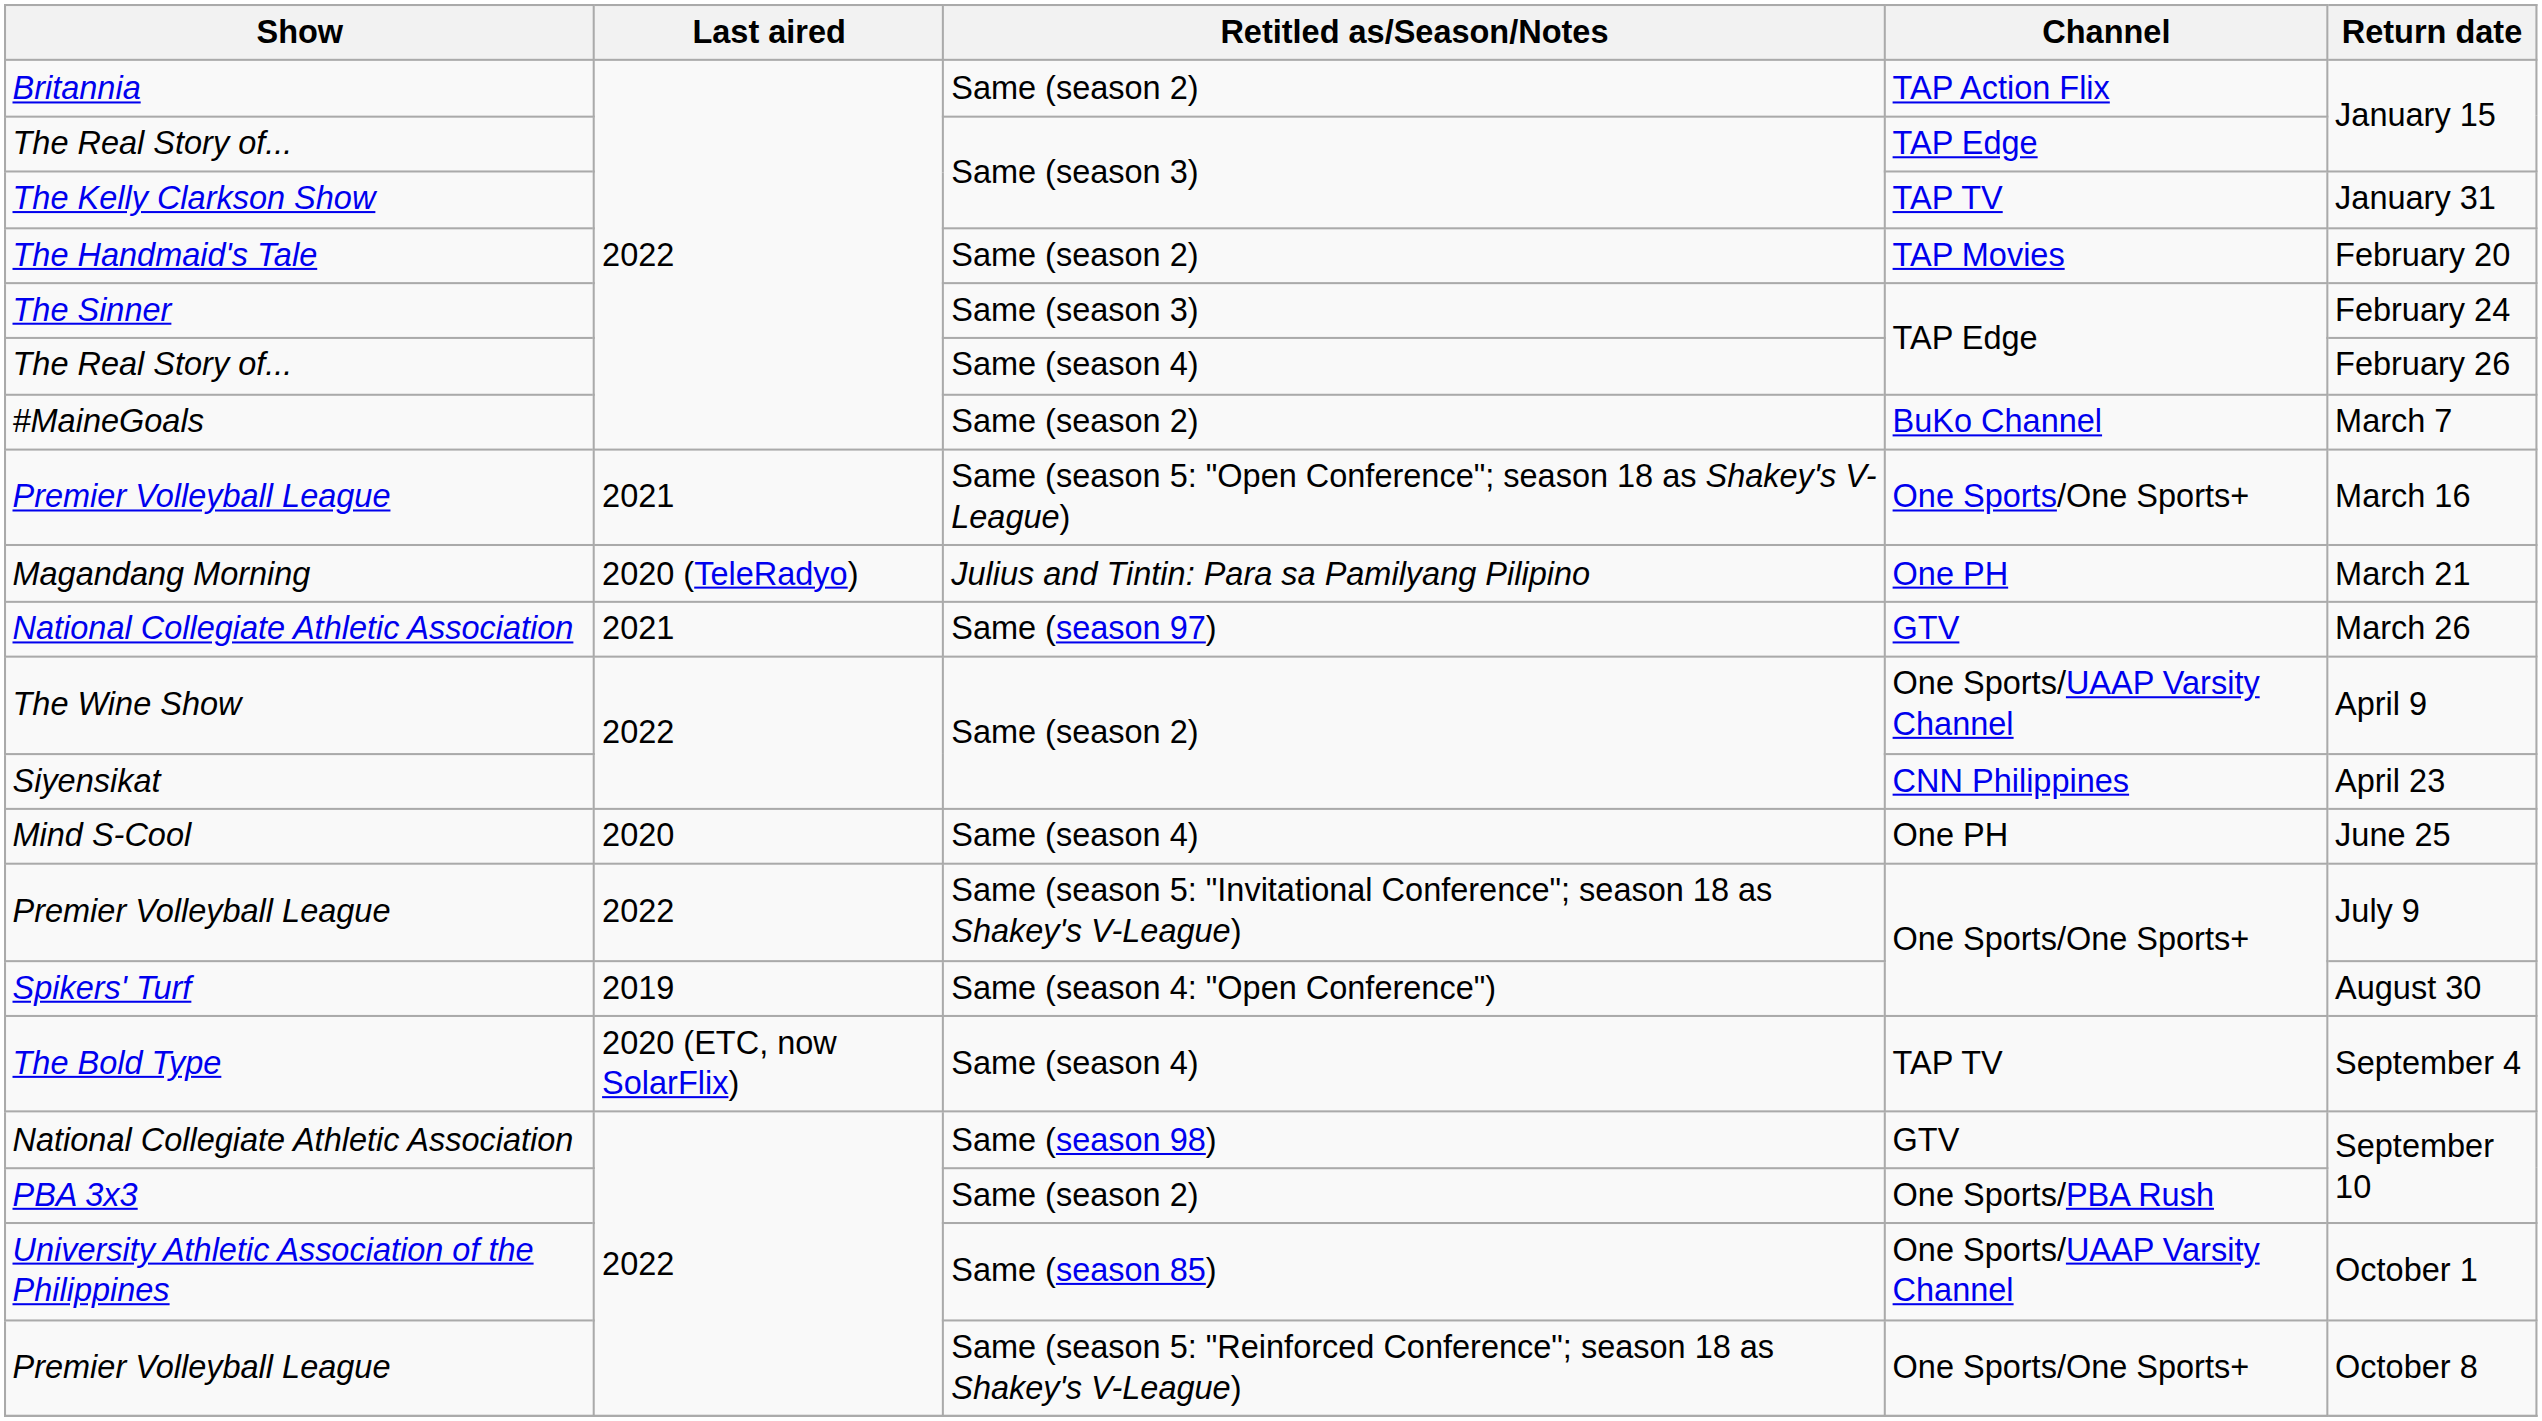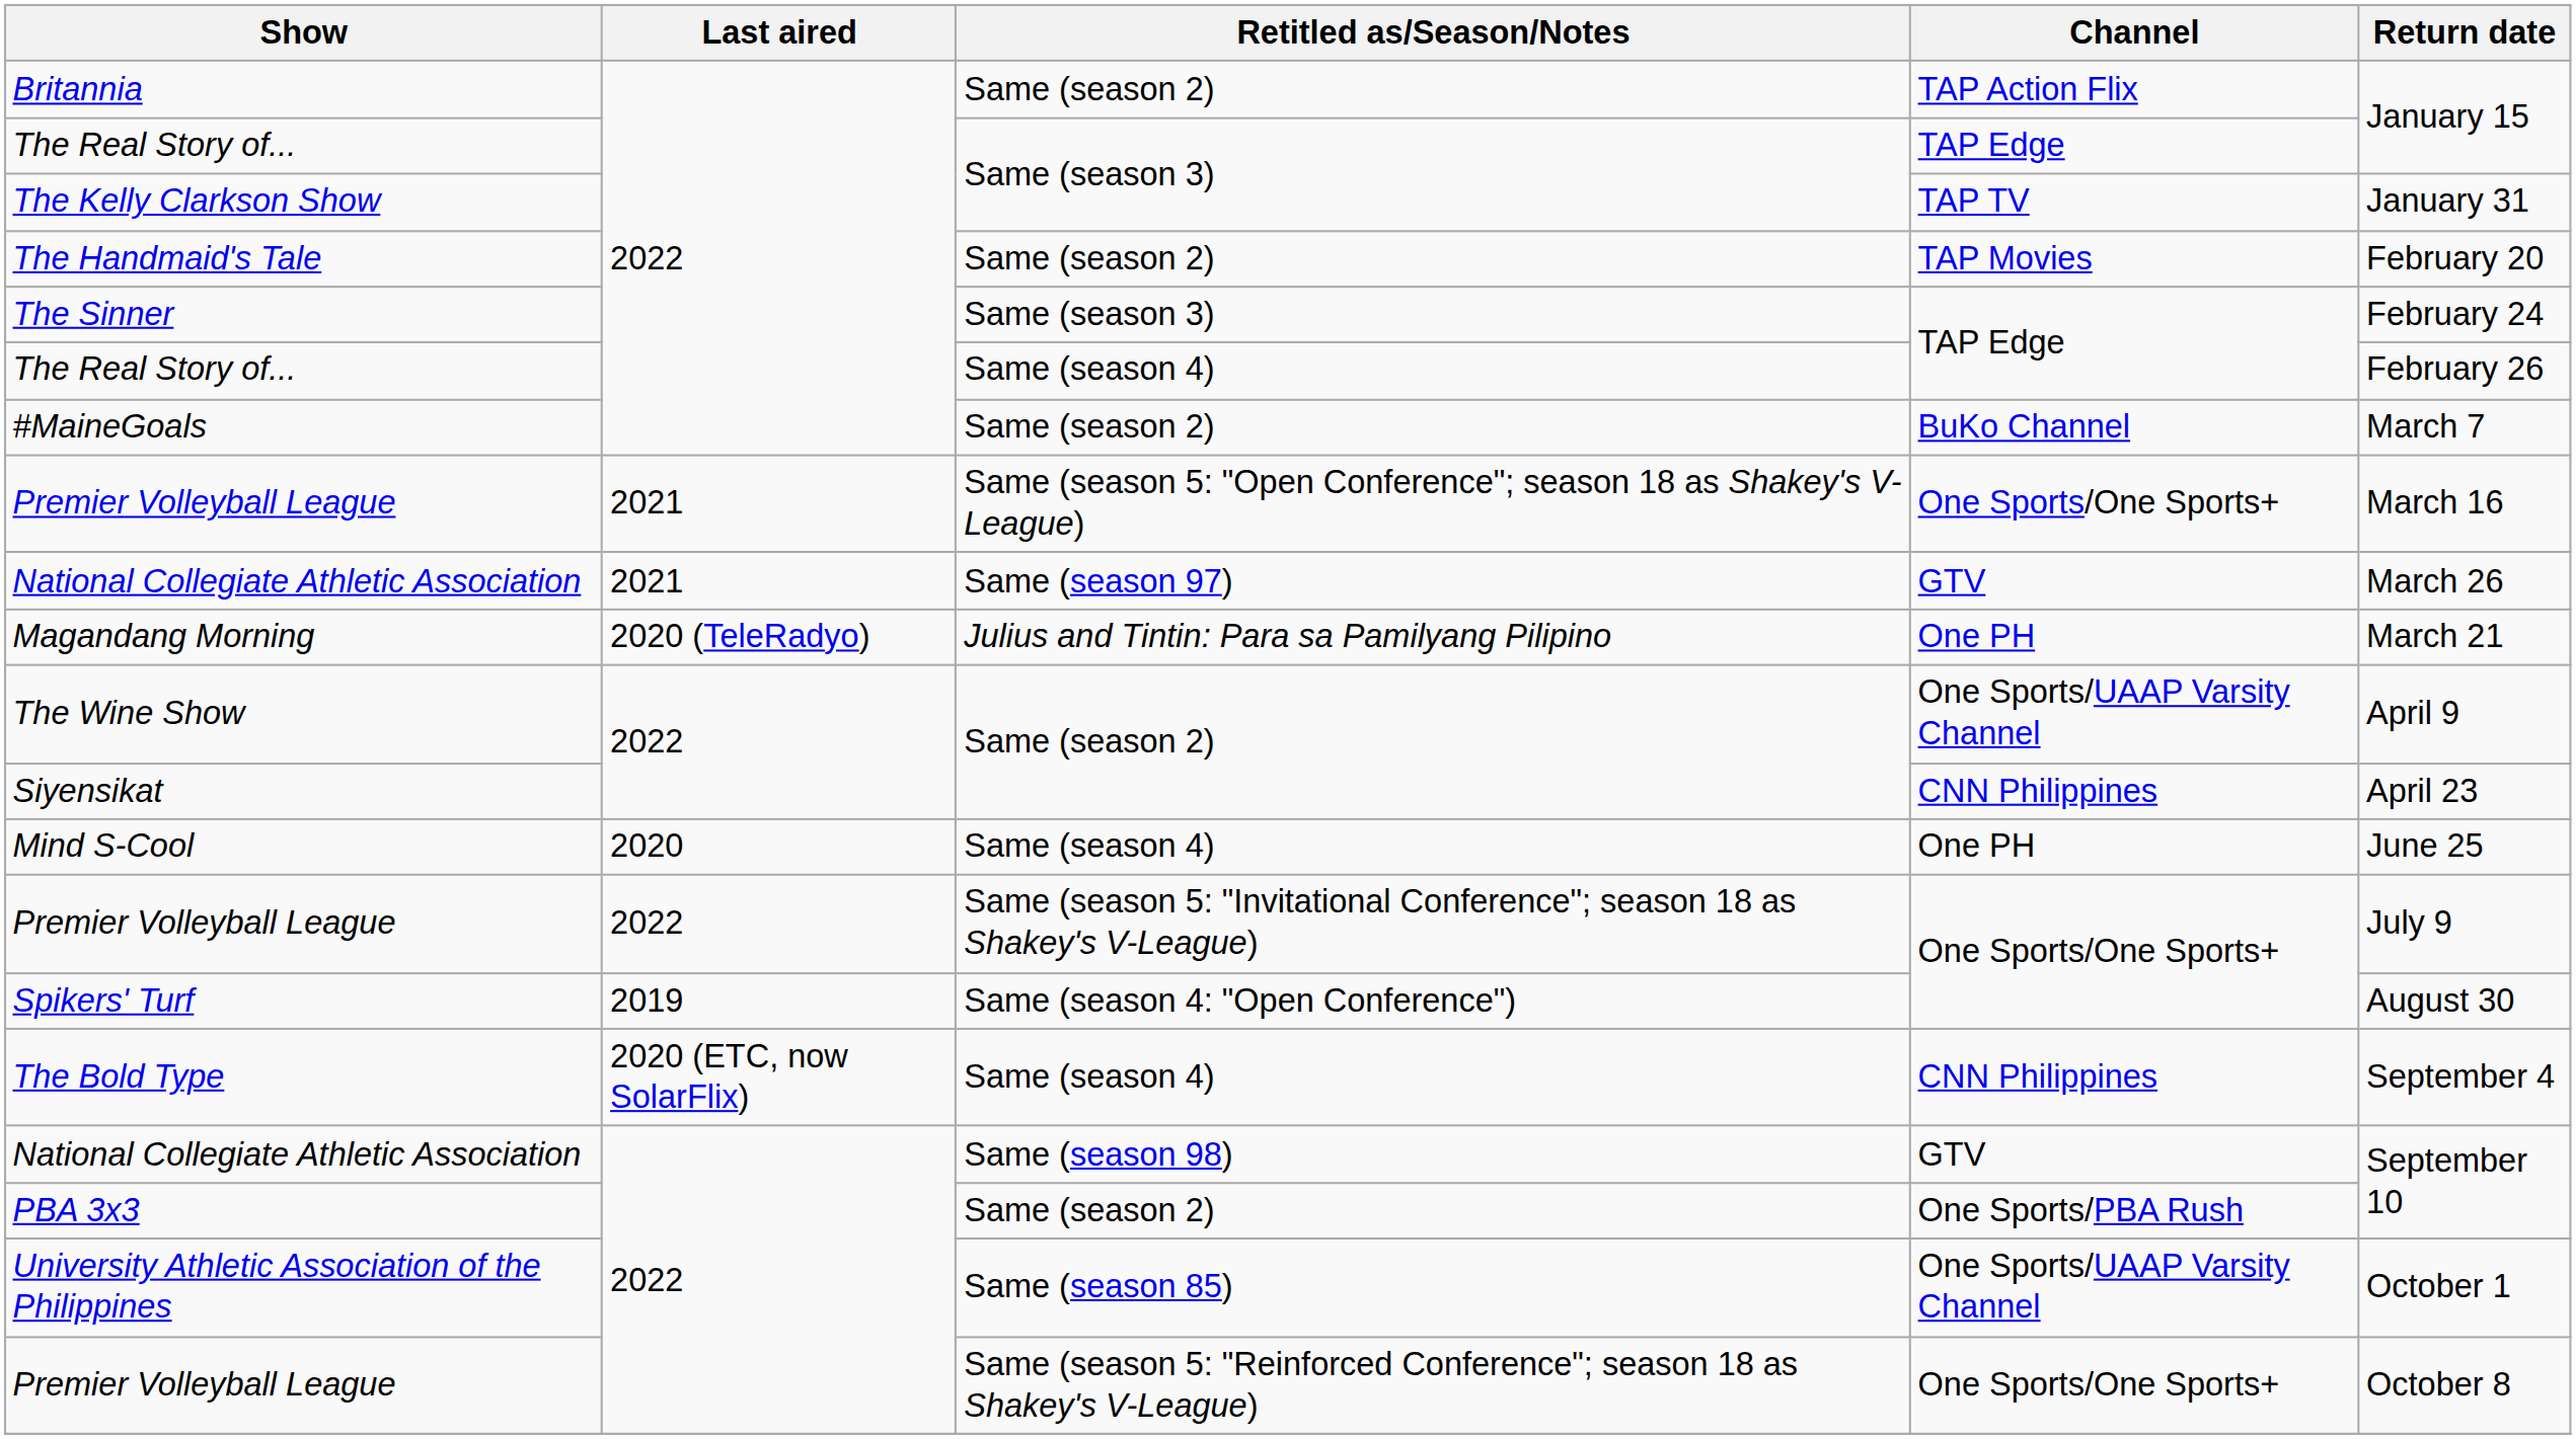 <table class="wikitable" style="text-align:left; line-height:20px; width:auto;">
 <tr>
 <th>Show</th>
 <th>Last aired</th>
 <th>Retitled as/Season/Notes</th>
 <th>Channel</th>
 <th>Return date</th>
 </tr>
 <tr>
 <td><em><a href='#'>Britannia</a></em></td>
 <td rowspan="7">2022</td>
 <td>Same (season 2)</td>
 <td><a href='#'>TAP Action Flix</a></td>
 <td rowspan="2">January 15</td>
 </tr>
 <tr>
 <td><em>The Real Story of...</em></td>
 <td rowspan="2">Same (season 3)</td>
 <td><a href='#'>TAP Edge</a></td>
 </tr>
 <tr>
 <td><em><a href='#'>The Kelly Clarkson Show</a></em></td>
 <td><a href='#'>TAP TV</a></td>
 <td>January 31</td>
 </tr>
 <tr>
 <td><em><a href='#'>The Handmaid's Tale</a></em></td>
 <td>Same (season 2)</td>
 <td><a href='#'>TAP Movies</a></td>
 <td>February 20</td>
 </tr>
 <tr>
 <td><em><a href='#'>The Sinner</a></em></td>
 <td>Same (season 3)</td>
 <td rowspan="2">TAP Edge</td>
 <td>February 24</td>
 </tr>
 <tr>
 <td><em>The Real Story of...</em></td>
 <td>Same (season 4)</td>
 <td>February 26</td>
 </tr>
 <tr>
 <td><em>#MaineGoals</em></td>
 <td>Same (season 2)</td>
 <td><a href='#'>BuKo Channel</a></td>
 <td>March 7</td>
 </tr>
 <tr>
 <td><em><a href='#'>Premier Volleyball League</a></em></td>
 <td>2021</td>
 <td>Same (season 5: "Open Conference"; season 18 as <em>Shakey's V-League</em>)</td>
 <td><a href='#'>One Sports</a>/One Sports+</td>
 <td>March 16</td>
 </tr>
 <tr>
+<td><em><a href='#'>National Collegiate Athletic Association</a></em></td>
+<td>2021</td>
+<td>Same (<a href='#'>season 97</a>)</td>
+<td><a href='#'>GTV</a></td>
+<td>March 26</td>
+</tr>
+<tr>
 <td><em>Magandang Morning</em></td>
 <td>2020 (<a href='#'>TeleRadyo</a>)</td>
 <td><em>Julius and Tintin: Para sa Pamilyang Pilipino</em></td>
 <td><a href='#'>One PH</a></td>
 <td>March 21</td>
-</tr>
-<tr>
-<td><em><a href='#'>National Collegiate Athletic Association</a></em></td>
-<td>2021</td>
-<td>Same (<a href='#'>season 97</a>)</td>
-<td><a href='#'>GTV</a></td>
-<td>March 26</td>
 </tr>
 <tr>
 <td><em>The Wine Show</em></td>
 <td rowspan="2">2022</td>
 <td rowspan="2">Same (season 2)</td>
 <td>One Sports/<a href='#'>UAAP Varsity Channel</a></td>
 <td>April 9</td>
 </tr>
 <tr>
 <td><em>Siyensikat</em></td>
 <td><a href='#'>CNN Philippines</a></td>
 <td>April 23</td>
 </tr>
 <tr>
 <td><em>Mind S-Cool</em></td>
 <td>2020</td>
 <td>Same (season 4)</td>
 <td>One PH</td>
 <td>June 25</td>
 </tr>
 <tr>
 <td><em>Premier Volleyball League</em></td>
 <td>2022</td>
 <td>Same (season 5: "Invitational Conference"; season 18 as <em>Shakey's V-League</em>)</td>
 <td rowspan="2">One Sports/One Sports+</td>
 <td>July 9</td>
 </tr>
 <tr>
 <td><em><a href='#'>Spikers' Turf</a></em></td>
 <td>2019</td>
 <td>Same (season 4: "Open Conference")</td>
 <td>August 30</td>
 </tr>
 <tr>
 <td><em><a href='#'>The Bold Type</a></em></td>
 <td>2020 (ETC, now <a href='#'>SolarFlix</a>)</td>
 <td>Same (season 4)</td>
-<td>TAP TV</td>
+<td><a href='#'>CNN Philippines</a></td>
 <td>September 4</td>
 </tr>
 <tr>
 <td><em>National Collegiate Athletic Association</em></td>
 <td rowspan="4">2022</td>
 <td>Same (<a href='#'>season 98</a>)</td>
 <td>GTV</td>
 <td rowspan="2">September 10</td>
 </tr>
 <tr>
 <td><em><a href='#'>PBA 3x3</a></em></td>
 <td>Same (season 2)</td>
 <td>One Sports/<a href='#'>PBA Rush</a></td>
 </tr>
 <tr>
 <td><em><a href='#'>University Athletic Association of the Philippines</a></em></td>
 <td>Same (<a href='#'>season 85</a>)</td>
 <td>One Sports/<a href='#'>UAAP Varsity Channel</a></td>
 <td>October 1</td>
 </tr>
 <tr>
 <td><em>Premier Volleyball League</em></td>
 <td>Same (season 5: "Reinforced Conference"; season 18 as <em>Shakey's V-League</em>)</td>
 <td>One Sports/One Sports+</td>
 <td>October 8</td>
 </tr>
 <tr>
 </tr>
 </table>
